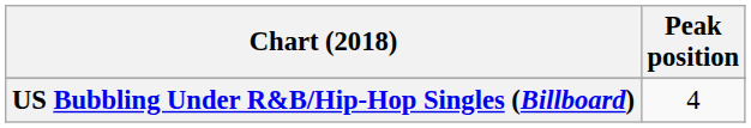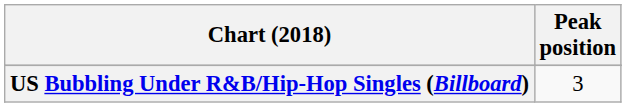 <table class="wikitable sortable plainrowheaders" style="text-align:center">
 <tr>
 <th scope="col">Chart (2018)</th>
 <th scope="col">Peak<br>position</th>
 </tr>
 <tr>
 </tr>
 <tr>
 <th scope="row">US <a href='#'>Bubbling Under R&B/Hip-Hop Singles</a> (<em><a href='#'>Billboard</a></em>)</th>
-<td>4</td>
+<td>3</td>
 </tr>
 </table>
